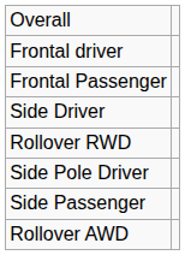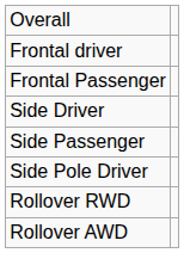 <table class="wikitable">
 <tr>
 <td>Overall</td>
 <td></td>
 </tr>
 <tr>
 <td>Frontal driver</td>
 <td></td>
 </tr>
 <tr>
 <td>Frontal Passenger</td>
 <td></td>
 </tr>
 <tr>
 <td>Side Driver</td>
 <td></td>
 </tr>
 <tr>
-<td>Rollover RWD</td>
+<td>Side Passenger</td>
 <td></td>
 </tr>
 <tr>
 <td>Side Pole Driver</td>
 <td></td>
 </tr>
 <tr>
-<td>Side Passenger</td>
+<td>Rollover RWD</td>
 <td></td>
 </tr>
 <tr>
 <td>Rollover AWD</td>
 <td></td>
 </tr>
 </table>
